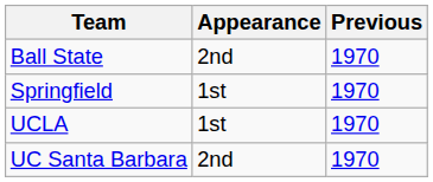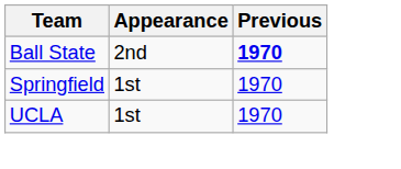 <table class="wikitable sortable">
 <tr>
 <th>Team</th>
 <th>Appearance</th>
 <th>Previous</th>
 </tr>
 <tr>
 <td><a href='#'>Ball State</a></td>
 <td>2nd</td>
-<td><a href='#'>1970</a></td>
+<td><strong><a href='#'>1970</a></strong></td>
 </tr>
 <tr>
 <td><a href='#'>Springfield</a></td>
 <td>1st</td>
 <td><a href='#'>1970</a></td>
 </tr>
 <tr>
 <td><a href='#'>UCLA</a></td>
 <td>1st</td>
 <td><a href='#'>1970</a></td>
 </tr>
-<tr>
-<td><a href='#'>UC Santa Barbara</a></td>
-<td>2nd</td>
-<td><a href='#'>1970</a></td>
-</tr>
 </table>
